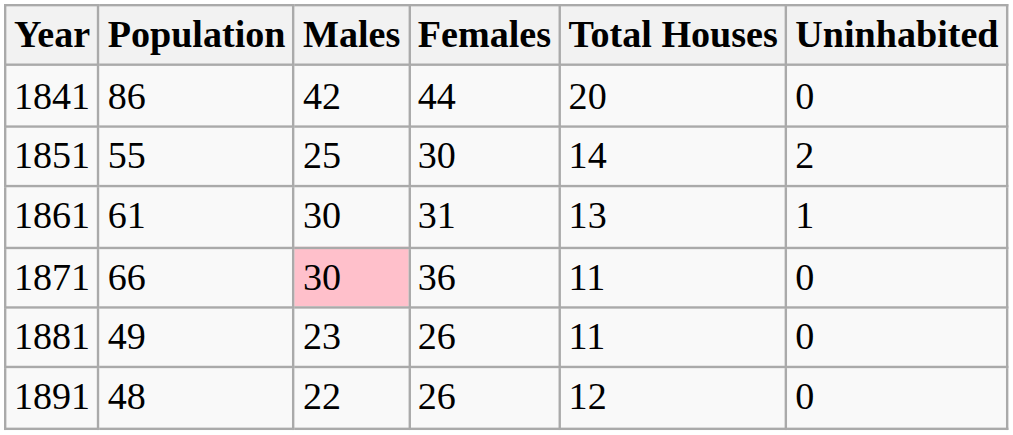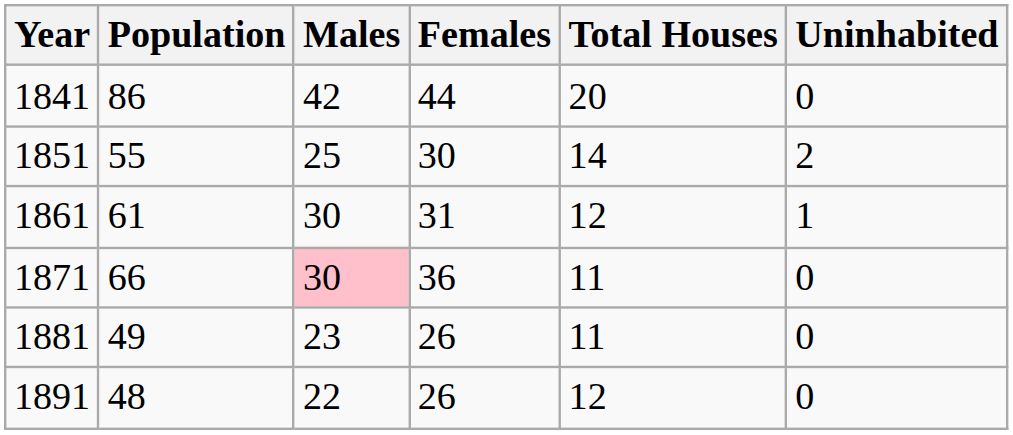 <table class="wikitable">
 <tr>
 <th>Year</th>
 <th>Population</th>
 <th>Males</th>
 <th>Females</th>
 <th>Total Houses</th>
 <th>Uninhabited</th>
 </tr>
 <tr>
 <td>1841</td>
 <td>86</td>
 <td>42</td>
 <td>44</td>
 <td>20</td>
 <td>0</td>
 </tr>
 <tr>
 <td>1851</td>
 <td>55</td>
 <td>25</td>
 <td>30</td>
 <td>14</td>
 <td>2</td>
 </tr>
 <tr>
 <td>1861</td>
 <td>61</td>
 <td>30</td>
 <td>31</td>
-<td>13</td>
+<td>12</td>
 <td>1</td>
 </tr>
 <tr>
 <td>1871</td>
 <td>66</td>
 <td style="background: pink;">30</td>
 <td>36</td>
 <td>11</td>
 <td>0</td>
 </tr>
 <tr>
 <td>1881</td>
 <td>49</td>
 <td>23</td>
 <td>26</td>
 <td>11</td>
 <td>0</td>
 </tr>
 <tr>
 <td>1891</td>
 <td>48</td>
 <td>22</td>
 <td>26</td>
 <td>12</td>
 <td>0</td>
 </tr>
 </table>
